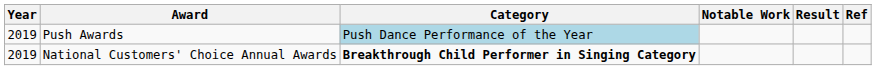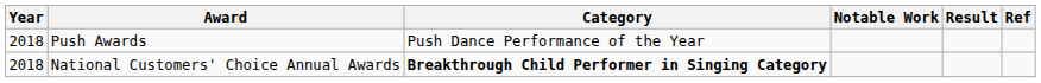 <table class="wikitable">
 <tr>
 <th>Year</th>
 <th>Award</th>
 <th>Category</th>
 <th>Notable Work</th>
 <th>Result</th>
 <th>Ref</th>
 </tr>
 <tr>
-<td>2019</td>
+<td>2018</td>
 <td>Push Awards</td>
-<td style="background: lightblue;">Push Dance Performance of the Year</td>
+<td>Push Dance Performance of the Year</td>
 <td></td>
 <td></td>
 <td></td>
 </tr>
 <tr>
-<td>2019</td>
+<td>2018</td>
 <td>National Customers' Choice Annual Awards</td>
 <td><strong>Breakthrough Child Performer in Singing Category</strong></td>
 <td></td>
 <td></td>
 <td></td>
 </tr>
 </table>
